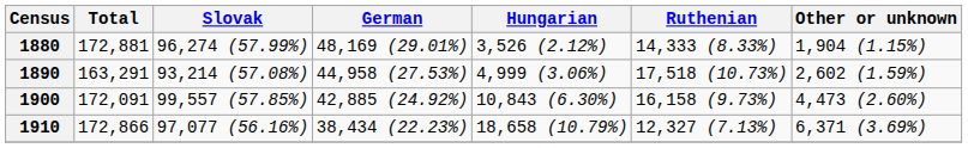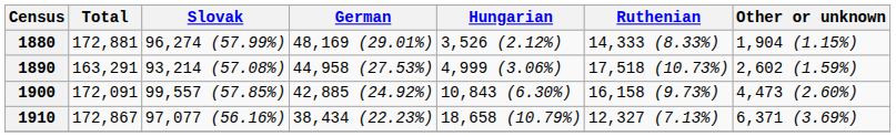 <table class="wikitable">
 <tr>
 <th>Census</th>
 <th>Total</th>
 <th><a href='#'>Slovak</a></th>
 <th><a href='#'>German</a></th>
 <th><a href='#'>Hungarian</a></th>
 <th><a href='#'>Ruthenian</a></th>
 <th>Other or unknown</th>
 </tr>
 <tr>
 <th>1880</th>
 <td>172,881</td>
 <td>96,274 <em>(57.99%)</em></td>
 <td>48,169 <em>(29.01%)</em></td>
 <td>3,526 <em>(2.12%)</em></td>
 <td>14,333 <em>(8.33%)</em></td>
 <td>1,904 <em>(1.15%)</em></td>
 </tr>
 <tr>
 <th>1890</th>
 <td>163,291</td>
 <td>93,214 <em>(57.08%)</em></td>
 <td>44,958 <em>(27.53%)</em></td>
 <td>4,999 <em>(3.06%)</em></td>
 <td>17,518 <em>(10.73%)</em></td>
 <td>2,602 <em>(1.59%)</em></td>
 </tr>
 <tr>
 <th>1900</th>
 <td>172,091</td>
 <td>99,557 <em>(57.85%)</em></td>
 <td>42,885 <em>(24.92%)</em></td>
 <td>10,843 <em>(6.30%)</em></td>
 <td>16,158 <em>(9.73%)</em></td>
 <td>4,473 <em>(2.60%)</em></td>
 </tr>
 <tr>
 <th>1910</th>
-<td>172,866</td>
+<td>172,867</td>
 <td>97,077 <em>(56.16%)</em></td>
 <td>38,434 <em>(22.23%)</em></td>
 <td>18,658 <em>(10.79%)</em></td>
 <td>12,327 <em>(7.13%)</em></td>
 <td>6,371 <em>(3.69%)</em></td>
 </tr>
 <tr>
 </tr>
 </table>
